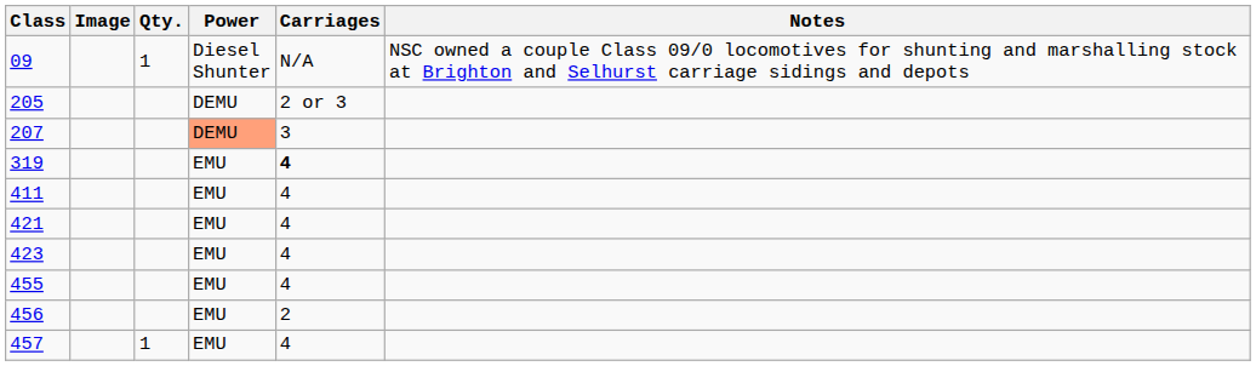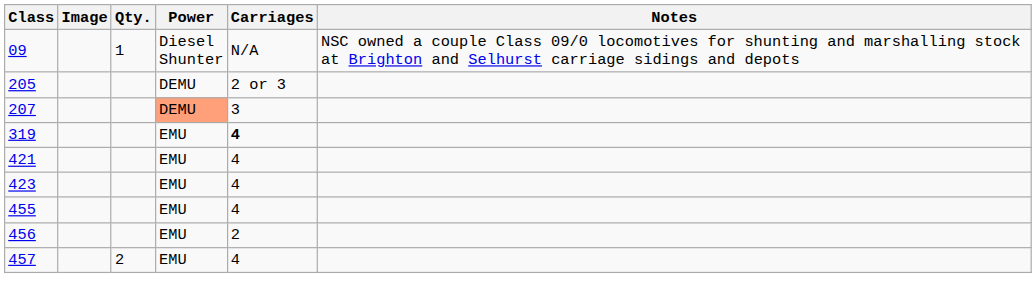 <table class="wikitable">
 <tr>
 <th>Class</th>
 <th>Image</th>
 <th>Qty.</th>
 <th>Power</th>
 <th>Carriages</th>
 <th>Notes</th>
 </tr>
 <tr>
 <td><a href='#'>09</a></td>
 <td></td>
 <td>1</td>
 <td>Diesel<br>Shunter</td>
 <td>N/A</td>
 <td>NSC owned a couple Class 09/0 locomotives for shunting and marshalling stock at <a href='#'>Brighton</a> and <a href='#'>Selhurst</a> carriage sidings and depots</td>
 </tr>
 <tr>
 <td><a href='#'>205</a></td>
 <td></td>
 <td></td>
 <td>DEMU</td>
 <td>2 or 3</td>
 <td></td>
 </tr>
 <tr>
 <td><a href='#'>207</a></td>
 <td></td>
 <td></td>
 <td style="background: lightsalmon;">DEMU</td>
 <td>3</td>
 <td></td>
 </tr>
 <tr>
 <td><a href='#'>319</a></td>
 <td></td>
 <td></td>
 <td>EMU</td>
 <td><strong>4</strong></td>
 <td></td>
 </tr>
 <tr>
-<td><a href='#'>411</a></td>
-<td></td>
-<td></td>
-<td>EMU</td>
-<td>4</td>
-<td></td>
-</tr>
-<tr>
 <td><a href='#'>421</a></td>
 <td></td>
 <td></td>
 <td>EMU</td>
 <td>4</td>
 <td></td>
 </tr>
 <tr>
 <td><a href='#'>423</a></td>
 <td></td>
 <td></td>
 <td>EMU</td>
 <td>4</td>
 <td></td>
 </tr>
 <tr>
 <td><a href='#'>455</a></td>
 <td></td>
 <td></td>
 <td>EMU</td>
 <td>4</td>
 <td></td>
 </tr>
 <tr>
 <td><a href='#'>456</a></td>
 <td></td>
 <td></td>
 <td>EMU</td>
 <td>2</td>
 <td></td>
 </tr>
 <tr>
 <td><a href='#'>457</a></td>
 <td></td>
-<td>1</td>
+<td>2</td>
 <td>EMU</td>
 <td>4</td>
 <td></td>
 </tr>
 </table>
